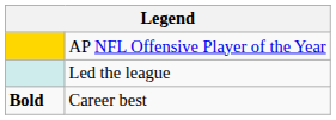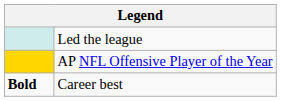 <table class="wikitable">
 <tr>
 <th colspan="2">Legend</th>
+</tr>
+<tr>
+<td style="background:#cfecec; width:3em;"></td>
+<td>Led the league</td>
 </tr>
 <tr>
 <td style="background:#ffd700; width:3em;"></td>
 <td>AP <a href='#'>NFL Offensive Player of the Year</a></td>
 </tr>
 <tr>
-<td style="background:#cfecec; width:3em;"></td>
-<td>Led the league</td>
-</tr>
-<tr>
 <td><strong>Bold</strong></td>
 <td>Career best</td>
 </tr>
 </table>
